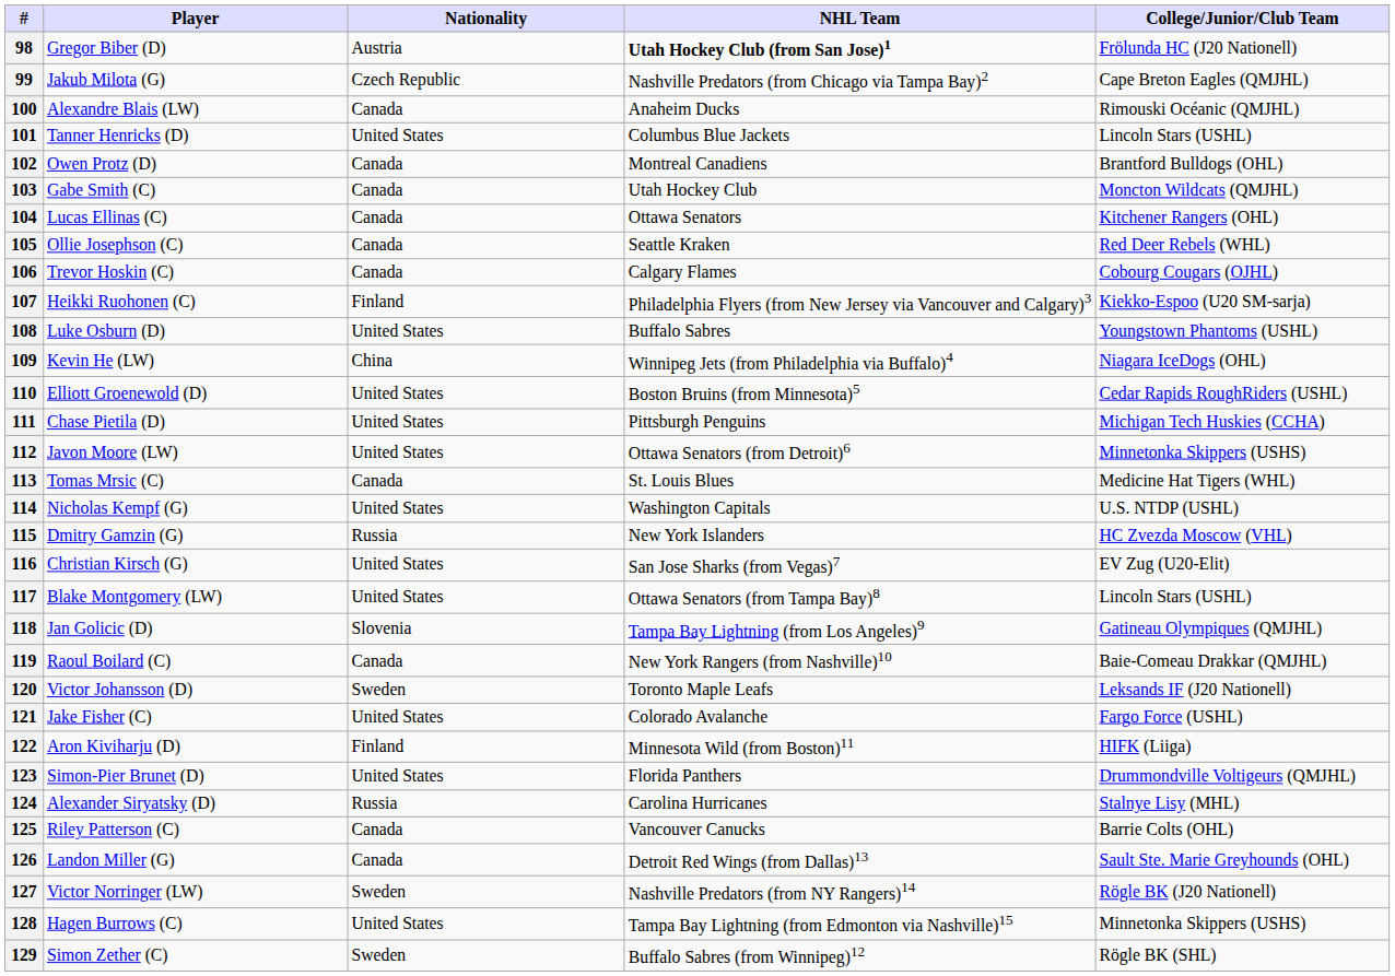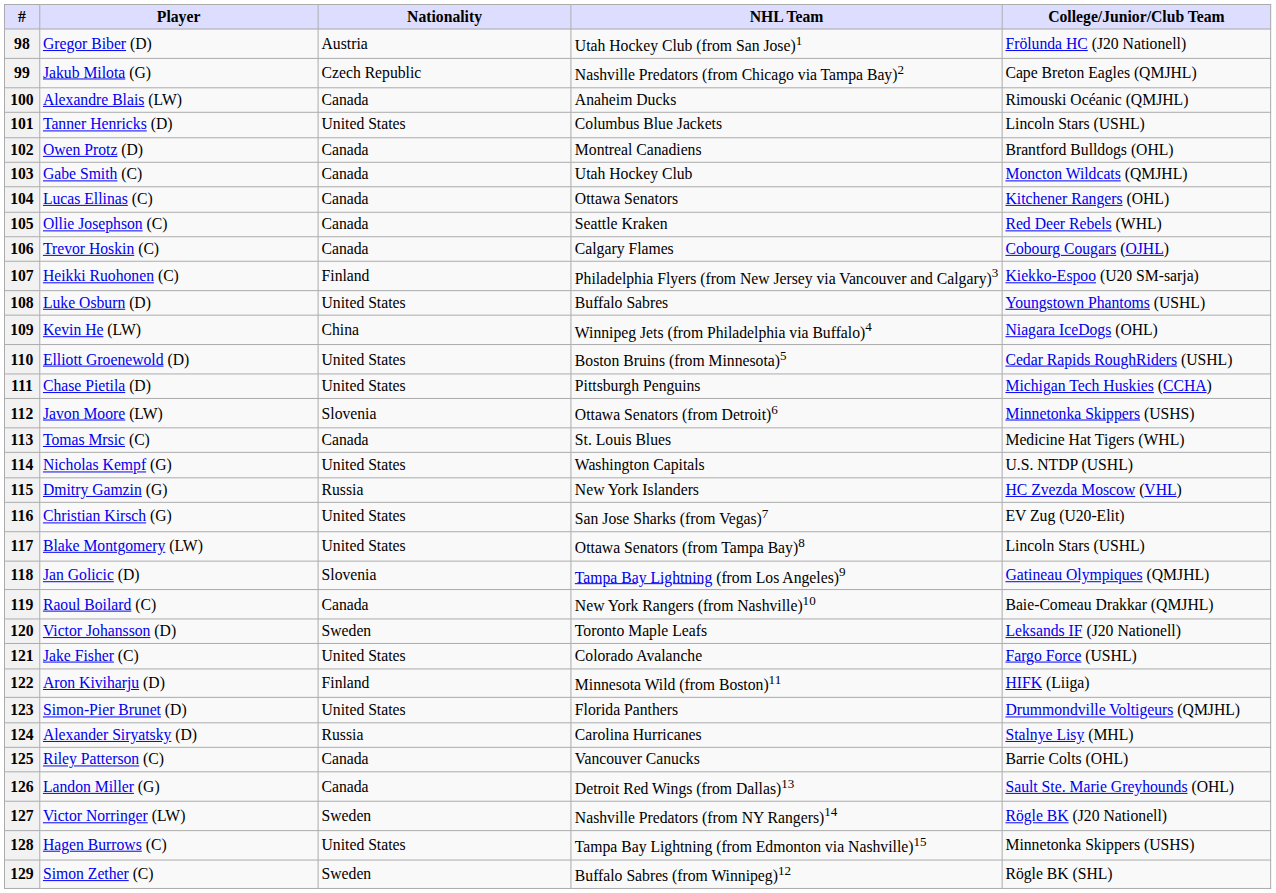 <table class="wikitable">
 <tr>
 <th style="background:#ddf; width:2.75%;">#</th>
 <th style="background:#ddf; width:22.0%;">Player</th>
 <th style="background:#ddf; width:20.0%;">Nationality</th>
 <th style="background:#ddf; width:34.0%;">NHL Team</th>
 <th style="background:#ddf; width:100.0%;">College/Junior/Club Team</th>
 </tr>
 <tr>
 <th>98</th>
 <td><a href='#'>Gregor Biber</a> (D)</td>
 <td> Austria</td>
-<td><strong>Utah Hockey Club (from San Jose)<sup>1</sup></strong></td>
+<td>Utah Hockey Club (from San Jose)<sup>1</sup></td>
 <td><a href='#'>Frölunda HC</a> (J20 Nationell)</td>
 </tr>
 <tr>
 <th>99</th>
 <td><a href='#'>Jakub Milota</a> (G)</td>
 <td> Czech Republic</td>
 <td>Nashville Predators (from Chicago via Tampa Bay)<sup>2</sup></td>
 <td>Cape Breton Eagles (QMJHL)</td>
 </tr>
 <tr>
 <th>100</th>
 <td><a href='#'>Alexandre Blais</a> (LW)</td>
 <td> Canada</td>
 <td>Anaheim Ducks</td>
 <td>Rimouski Océanic (QMJHL)</td>
 </tr>
 <tr>
 <th>101</th>
 <td><a href='#'>Tanner Henricks</a> (D)</td>
 <td> United States</td>
 <td>Columbus Blue Jackets</td>
 <td>Lincoln Stars (USHL)</td>
 </tr>
 <tr>
 <th>102</th>
 <td><a href='#'>Owen Protz</a> (D)</td>
 <td> Canada</td>
 <td>Montreal Canadiens</td>
 <td>Brantford Bulldogs (OHL)</td>
 </tr>
 <tr>
 <th>103</th>
 <td><a href='#'>Gabe Smith</a> (C)</td>
 <td> Canada</td>
 <td>Utah Hockey Club</td>
 <td><a href='#'>Moncton Wildcats</a> (QMJHL)</td>
 </tr>
 <tr>
 <th>104</th>
 <td><a href='#'>Lucas Ellinas</a> (C)</td>
 <td> Canada</td>
 <td>Ottawa Senators</td>
 <td><a href='#'>Kitchener Rangers</a> (OHL)</td>
 </tr>
 <tr>
 <th>105</th>
 <td><a href='#'>Ollie Josephson</a> (C)</td>
 <td> Canada</td>
 <td>Seattle Kraken</td>
 <td><a href='#'>Red Deer Rebels</a> (WHL)</td>
 </tr>
 <tr>
 <th>106</th>
 <td><a href='#'>Trevor Hoskin</a> (C)</td>
 <td> Canada</td>
 <td>Calgary Flames</td>
 <td><a href='#'>Cobourg Cougars</a> (<a href='#'>OJHL</a>)</td>
 </tr>
 <tr>
 <th>107</th>
 <td><a href='#'>Heikki Ruohonen</a> (C)</td>
 <td> Finland</td>
 <td>Philadelphia Flyers (from New Jersey via Vancouver and Calgary)<sup>3</sup></td>
 <td><a href='#'>Kiekko-Espoo</a> (U20 SM-sarja)</td>
 </tr>
 <tr>
 <th>108</th>
 <td><a href='#'>Luke Osburn</a> (D)</td>
 <td> United States</td>
 <td>Buffalo Sabres</td>
 <td><a href='#'>Youngstown Phantoms</a> (USHL)</td>
 </tr>
 <tr>
 <th>109</th>
 <td><a href='#'>Kevin He</a> (LW)</td>
 <td> China</td>
 <td>Winnipeg Jets (from Philadelphia via Buffalo)<sup>4</sup></td>
 <td><a href='#'>Niagara IceDogs</a> (OHL)</td>
 </tr>
 <tr>
 <th>110</th>
 <td><a href='#'>Elliott Groenewold</a> (D)</td>
 <td> United States</td>
 <td>Boston Bruins (from Minnesota)<sup>5</sup></td>
 <td><a href='#'>Cedar Rapids RoughRiders</a> (USHL)</td>
 </tr>
 <tr>
 <th>111</th>
 <td><a href='#'>Chase Pietila</a> (D)</td>
 <td> United States</td>
 <td>Pittsburgh Penguins</td>
 <td><a href='#'>Michigan Tech Huskies</a> (<a href='#'>CCHA</a>)</td>
 </tr>
 <tr>
 <th>112</th>
 <td><a href='#'>Javon Moore</a> (LW)</td>
-<td> United States</td>
+<td> Slovenia</td>
 <td>Ottawa Senators (from Detroit)<sup>6</sup></td>
 <td><a href='#'>Minnetonka Skippers</a> (USHS)</td>
 </tr>
 <tr>
 <th>113</th>
 <td><a href='#'>Tomas Mrsic</a> (C)</td>
 <td> Canada</td>
 <td>St. Louis Blues</td>
 <td>Medicine Hat Tigers (WHL)</td>
 </tr>
 <tr>
 <th>114</th>
 <td><a href='#'>Nicholas Kempf</a> (G)</td>
 <td> United States</td>
 <td>Washington Capitals</td>
 <td>U.S. NTDP (USHL)</td>
 </tr>
 <tr>
 <th>115</th>
 <td><a href='#'>Dmitry Gamzin</a> (G)</td>
 <td> Russia</td>
 <td>New York Islanders</td>
 <td><a href='#'>HC Zvezda Moscow</a> (<a href='#'>VHL</a>)</td>
 </tr>
 <tr>
 <th>116</th>
 <td><a href='#'>Christian Kirsch</a> (G)</td>
 <td> United States</td>
 <td>San Jose Sharks (from Vegas)<sup>7</sup></td>
 <td>EV Zug (U20-Elit)</td>
 </tr>
 <tr>
 <th>117</th>
 <td><a href='#'>Blake Montgomery</a> (LW)</td>
 <td> United States</td>
 <td>Ottawa Senators (from Tampa Bay)<sup>8</sup></td>
 <td>Lincoln Stars (USHL)</td>
 </tr>
 <tr>
 <th>118</th>
 <td><a href='#'>Jan Golicic</a> (D)</td>
 <td> Slovenia</td>
 <td><a href='#'>Tampa Bay Lightning</a> (from Los Angeles)<sup>9</sup></td>
 <td><a href='#'>Gatineau Olympiques</a> (QMJHL)</td>
 </tr>
 <tr>
 <th>119</th>
 <td><a href='#'>Raoul Boilard</a> (C)</td>
 <td> Canada</td>
 <td>New York Rangers (from Nashville)<sup>10</sup></td>
 <td>Baie-Comeau Drakkar (QMJHL)</td>
 </tr>
 <tr>
 <th>120</th>
 <td><a href='#'>Victor Johansson</a> (D)</td>
 <td> Sweden</td>
 <td>Toronto Maple Leafs</td>
 <td><a href='#'>Leksands IF</a> (J20 Nationell)</td>
 </tr>
 <tr>
 <th>121</th>
 <td><a href='#'>Jake Fisher</a> (C)</td>
 <td> United States</td>
 <td>Colorado Avalanche</td>
 <td><a href='#'>Fargo Force</a> (USHL)</td>
 </tr>
 <tr>
 <th>122</th>
 <td><a href='#'>Aron Kiviharju</a> (D)</td>
 <td> Finland</td>
 <td>Minnesota Wild (from Boston)<sup>11</sup></td>
 <td><a href='#'>HIFK</a> (Liiga)</td>
 </tr>
 <tr>
 <th>123</th>
 <td><a href='#'>Simon-Pier Brunet</a> (D)</td>
 <td> United States</td>
 <td>Florida Panthers</td>
 <td><a href='#'>Drummondville Voltigeurs</a> (QMJHL)</td>
 </tr>
 <tr>
 <th>124</th>
 <td><a href='#'>Alexander Siryatsky</a> (D)</td>
 <td> Russia</td>
 <td>Carolina Hurricanes</td>
 <td><a href='#'>Stalnye Lisy</a> (MHL)</td>
 </tr>
 <tr>
 <th>125</th>
 <td><a href='#'>Riley Patterson</a> (C)</td>
 <td> Canada</td>
 <td>Vancouver Canucks</td>
 <td>Barrie Colts (OHL)</td>
 </tr>
 <tr>
 <th>126</th>
 <td><a href='#'>Landon Miller</a> (G)</td>
 <td> Canada</td>
 <td>Detroit Red Wings (from Dallas)<sup>13</sup></td>
 <td><a href='#'>Sault Ste. Marie Greyhounds</a> (OHL)</td>
 </tr>
 <tr>
 <th>127</th>
 <td><a href='#'>Victor Norringer</a> (LW)</td>
 <td> Sweden</td>
 <td>Nashville Predators (from NY Rangers)<sup>14</sup></td>
 <td><a href='#'>Rögle BK</a> (J20 Nationell)</td>
 </tr>
 <tr>
 <th>128</th>
 <td><a href='#'>Hagen Burrows</a> (C)</td>
 <td> United States</td>
 <td>Tampa Bay Lightning (from Edmonton via Nashville)<sup>15</sup></td>
 <td>Minnetonka Skippers (USHS)</td>
 </tr>
 <tr>
 <th>129</th>
 <td><a href='#'>Simon Zether</a> (C)</td>
 <td> Sweden</td>
 <td>Buffalo Sabres (from Winnipeg)<sup>12</sup></td>
 <td>Rögle BK (SHL)</td>
 </tr>
 </table>
